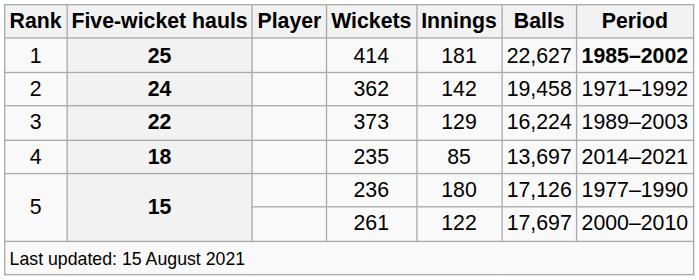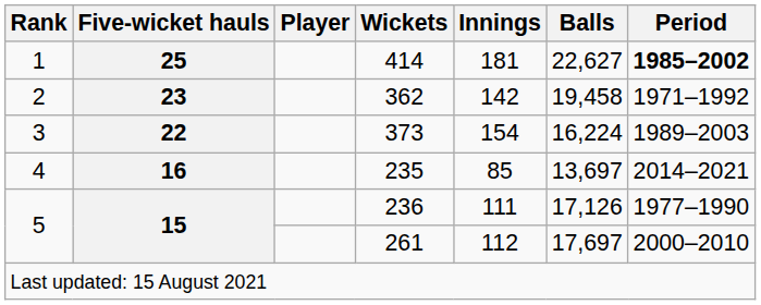 <table class="wikitable plainrowheaders sortable">
 <tr>
 <th scope="col">Rank</th>
 <th scope="col">Five-wicket hauls</th>
 <th scope="col">Player</th>
 <th scope="col">Wickets</th>
 <th scope="col">Innings</th>
 <th scope="col">Balls</th>
 <th scope="col">Period</th>
 </tr>
 <tr>
 <td align=center>1</td>
 <th scope="row" style="text-align:center;">25</th>
 <td></td>
 <td align=center>414</td>
 <td align=center>181</td>
 <td align=center>22,627</td>
 <td><strong>1985–2002</strong></td>
 </tr>
 <tr>
 <td align=center>2</td>
-<th scope="row" style="text-align:center;">24</th>
+<th scope="row" style="text-align:center;">23</th>
 <td></td>
 <td align=center>362</td>
 <td align=center>142</td>
 <td align=center>19,458</td>
 <td>1971–1992</td>
 </tr>
 <tr>
 <td align=center>3</td>
 <th scope="row" style="text-align:center;">22</th>
 <td></td>
 <td align=center>373</td>
-<td align=center>129</td>
+<td align=center>154</td>
 <td align=center>16,224</td>
 <td>1989–2003</td>
 </tr>
 <tr>
 <td align=center>4</td>
-<th scope="row" style="text-align:center;">18</th>
+<th scope="row" style="text-align:center;">16</th>
 <td> </td>
 <td align=center>235</td>
 <td align=center>85</td>
 <td align=center>13,697</td>
 <td>2014–2021</td>
 </tr>
 <tr>
 <td align=center rowspan=2>5</td>
 <th scope="row" rowspan=2 style="text-align:center;">15</th>
 <td></td>
 <td align=center>236</td>
-<td align=center>180</td>
+<td align=center>111</td>
 <td align=center>17,126</td>
 <td>1977–1990</td>
 </tr>
 <tr>
 <td></td>
 <td align=center>261</td>
-<td align=center>122</td>
+<td align=center>112</td>
 <td align=center>17,697</td>
 <td>2000–2010</td>
 </tr>
 <tr class=sortbottom>
 <td colspan=7><small>Last updated: 15 August 2021</small></td>
 </tr>
 </table>
